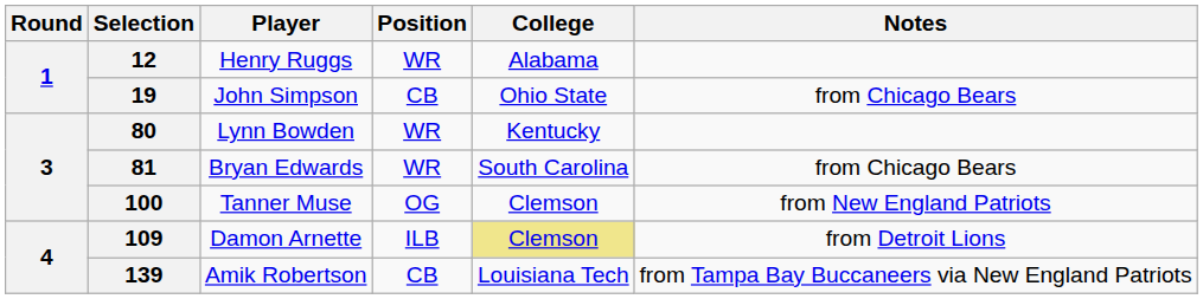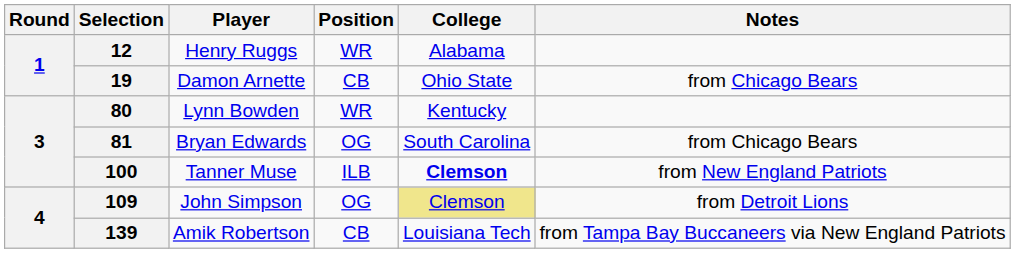 <table class="wikitable" style="text-align:center">
 <tr>
 <th>Round</th>
 <th>Selection</th>
 <th>Player</th>
 <th>Position</th>
 <th>College</th>
 <th>Notes</th>
 </tr>
 <tr>
 <th rowspan="2"><a href='#'>1</a></th>
 <th>12</th>
 <td><a href='#'>Henry Ruggs</a></td>
 <td><a href='#'>WR</a></td>
 <td><a href='#'>Alabama</a></td>
 <td></td>
 </tr>
 <tr>
 <th>19</th>
-<td><a href='#'>John Simpson</a></td>
+<td><a href='#'>Damon Arnette</a></td>
 <td><a href='#'>CB</a></td>
 <td><a href='#'>Ohio State</a></td>
 <td>from <a href='#'>Chicago Bears</a></td>
 </tr>
 <tr>
 <th rowspan="3">3</th>
 <th>80</th>
 <td><a href='#'>Lynn Bowden</a></td>
 <td><a href='#'>WR</a></td>
 <td><a href='#'>Kentucky</a></td>
 <td></td>
 </tr>
 <tr>
 <th>81</th>
 <td><a href='#'>Bryan Edwards</a></td>
-<td><a href='#'>WR</a></td>
+<td><a href='#'>OG</a></td>
 <td><a href='#'>South Carolina</a></td>
 <td>from Chicago Bears</td>
 </tr>
 <tr>
 <th>100</th>
 <td><a href='#'>Tanner Muse</a></td>
-<td><a href='#'>OG</a></td>
-<td><a href='#'>Clemson</a></td>
+<td><a href='#'>ILB</a></td>
+<td><strong><a href='#'>Clemson</a></strong></td>
 <td>from <a href='#'>New England Patriots</a></td>
 </tr>
 <tr>
 <th rowspan="2">4</th>
 <th>109</th>
-<td><a href='#'>Damon Arnette</a></td>
-<td><a href='#'>ILB</a></td>
+<td><a href='#'>John Simpson</a></td>
+<td><a href='#'>OG</a></td>
 <td style="background: khaki;"><a href='#'>Clemson</a></td>
 <td>from <a href='#'>Detroit Lions</a></td>
 </tr>
 <tr>
 <th>139</th>
 <td><a href='#'>Amik Robertson</a></td>
 <td><a href='#'>CB</a></td>
 <td><a href='#'>Louisiana Tech</a></td>
 <td>from <a href='#'>Tampa Bay Buccaneers</a> via New England Patriots</td>
 </tr>
 </table>
